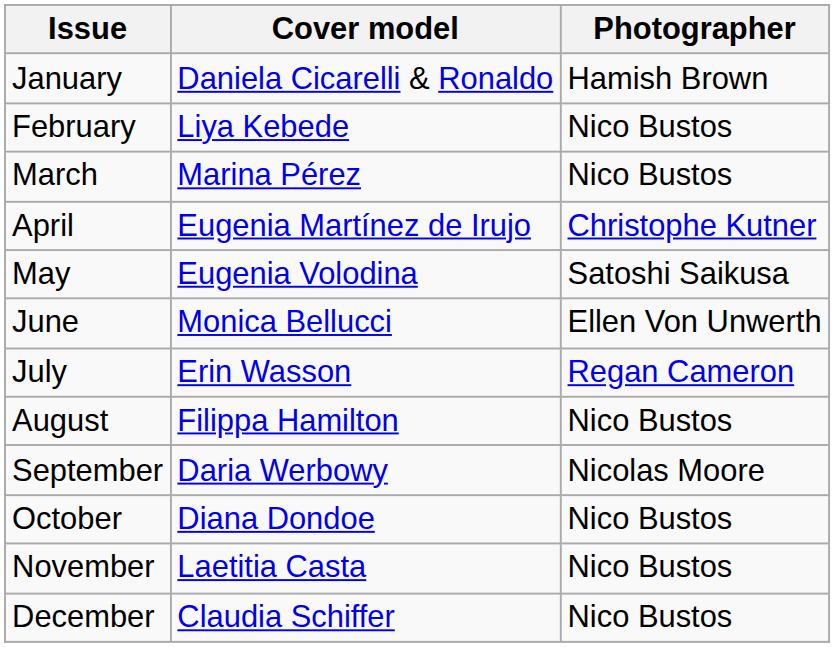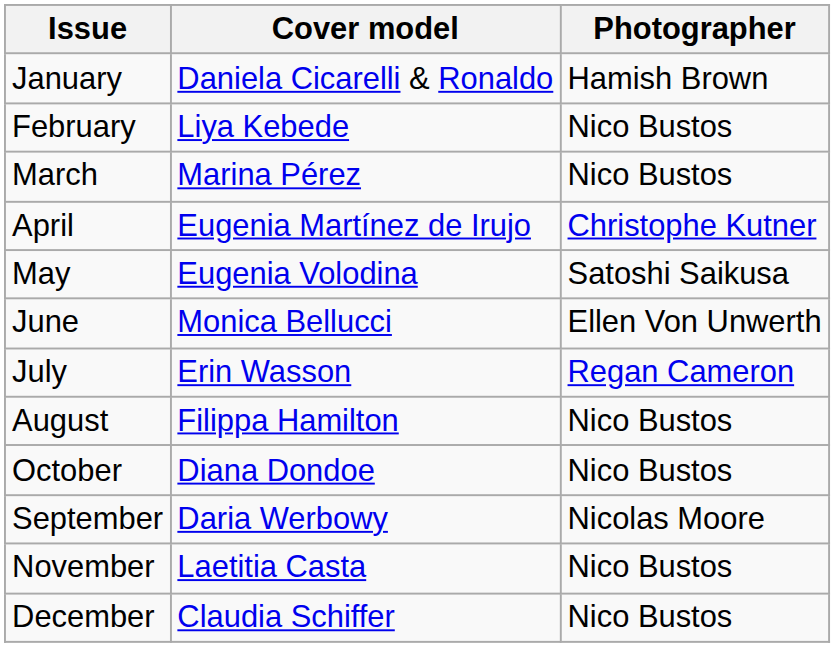 <table class="wikitable">
 <tr>
 <th>Issue</th>
 <th>Cover model</th>
 <th>Photographer</th>
 </tr>
 <tr>
 <td>January</td>
 <td><a href='#'>Daniela Cicarelli</a> & <a href='#'>Ronaldo</a></td>
 <td>Hamish Brown</td>
 </tr>
 <tr>
 <td>February</td>
 <td><a href='#'>Liya Kebede</a></td>
 <td>Nico Bustos</td>
 </tr>
 <tr>
 <td>March</td>
 <td><a href='#'>Marina Pérez</a></td>
 <td>Nico Bustos</td>
 </tr>
 <tr>
 <td>April</td>
 <td><a href='#'>Eugenia Martínez de Irujo</a></td>
 <td><a href='#'>Christophe Kutner</a></td>
 </tr>
 <tr>
 <td>May</td>
 <td><a href='#'>Eugenia Volodina</a></td>
 <td>Satoshi Saikusa</td>
 </tr>
 <tr>
 <td>June</td>
 <td><a href='#'>Monica Bellucci</a></td>
 <td>Ellen Von Unwerth</td>
 </tr>
 <tr>
 <td>July</td>
 <td><a href='#'>Erin Wasson</a></td>
 <td><a href='#'>Regan Cameron</a></td>
 </tr>
 <tr>
 <td>August</td>
 <td><a href='#'>Filippa Hamilton</a></td>
 <td>Nico Bustos</td>
 </tr>
 <tr>
+<td>October</td>
+<td><a href='#'>Diana Dondoe</a></td>
+<td>Nico Bustos</td>
+</tr>
+<tr>
 <td>September</td>
 <td><a href='#'>Daria Werbowy</a></td>
 <td>Nicolas Moore</td>
-</tr>
-<tr>
-<td>October</td>
-<td><a href='#'>Diana Dondoe</a></td>
-<td>Nico Bustos</td>
 </tr>
 <tr>
 <td>November</td>
 <td><a href='#'>Laetitia Casta</a></td>
 <td>Nico Bustos</td>
 </tr>
 <tr>
 <td>December</td>
 <td><a href='#'>Claudia Schiffer</a></td>
 <td>Nico Bustos</td>
 </tr>
 </table>
